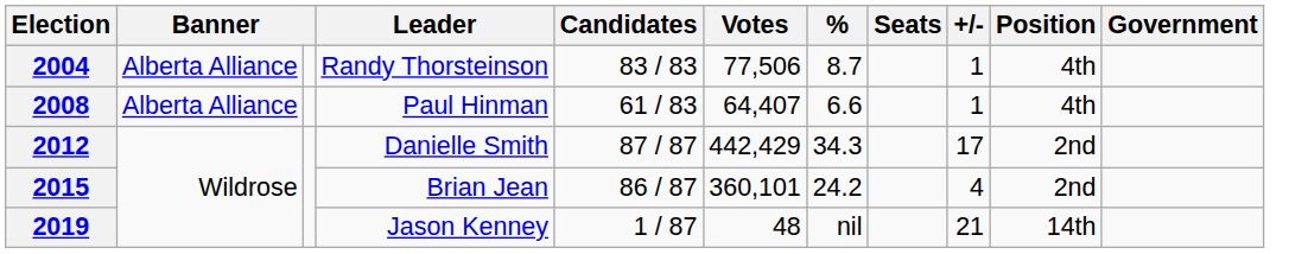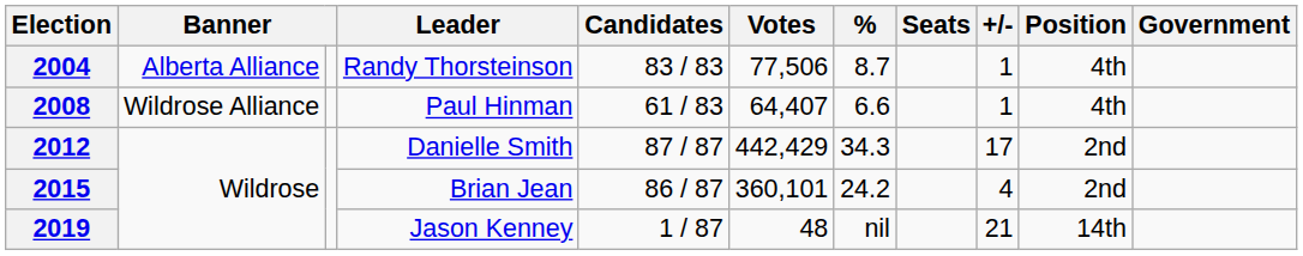 <table class="wikitable" style="text-align: right;">
 <tr>
 <th>Election</th>
 <th colspan=2>Banner</th>
 <th>Leader</th>
 <th>Candidates</th>
 <th>Votes</th>
 <th>%</th>
 <th>Seats</th>
 <th>+/-</th>
 <th>Position</th>
 <th>Government</th>
 </tr>
 <tr>
 <th><a href='#'>2004</a></th>
 <td><a href='#'>Alberta Alliance</a></td>
 <td></td>
 <td><a href='#'>Randy Thorsteinson</a></td>
 <td>83 / 83</td>
 <td>77,506</td>
 <td>8.7</td>
 <td></td>
 <td> 1</td>
 <td> 4th</td>
 <td></td>
 </tr>
 <tr>
 <th><a href='#'>2008</a></th>
-<td><a href='#'>Alberta Alliance</a></td>
+<td>Wildrose Alliance</td>
 <td></td>
 <td><a href='#'>Paul Hinman</a></td>
 <td>61 / 83</td>
 <td>64,407</td>
 <td>6.6</td>
 <td></td>
 <td> 1</td>
 <td> 4th</td>
 <td></td>
 </tr>
 <tr>
 <th><a href='#'>2012</a></th>
 <td rowspan=3>Wildrose</td>
 <td rowspan=3 ></td>
 <td><a href='#'>Danielle Smith</a></td>
 <td>87 / 87</td>
 <td>442,429</td>
 <td>34.3</td>
 <td></td>
 <td> 17</td>
 <td> 2nd</td>
 <td></td>
 </tr>
 <tr>
 <th><a href='#'>2015</a></th>
 <td><a href='#'>Brian Jean</a></td>
 <td>86 / 87</td>
 <td>360,101</td>
 <td>24.2</td>
 <td></td>
 <td> 4</td>
 <td> 2nd</td>
 <td></td>
 </tr>
 <tr>
 <th><a href='#'>2019</a></th>
 <td><a href='#'>Jason Kenney</a></td>
 <td>1 / 87</td>
 <td>48</td>
 <td>nil</td>
 <td></td>
 <td> 21</td>
 <td> 14th</td>
 <td></td>
 </tr>
 </table>
